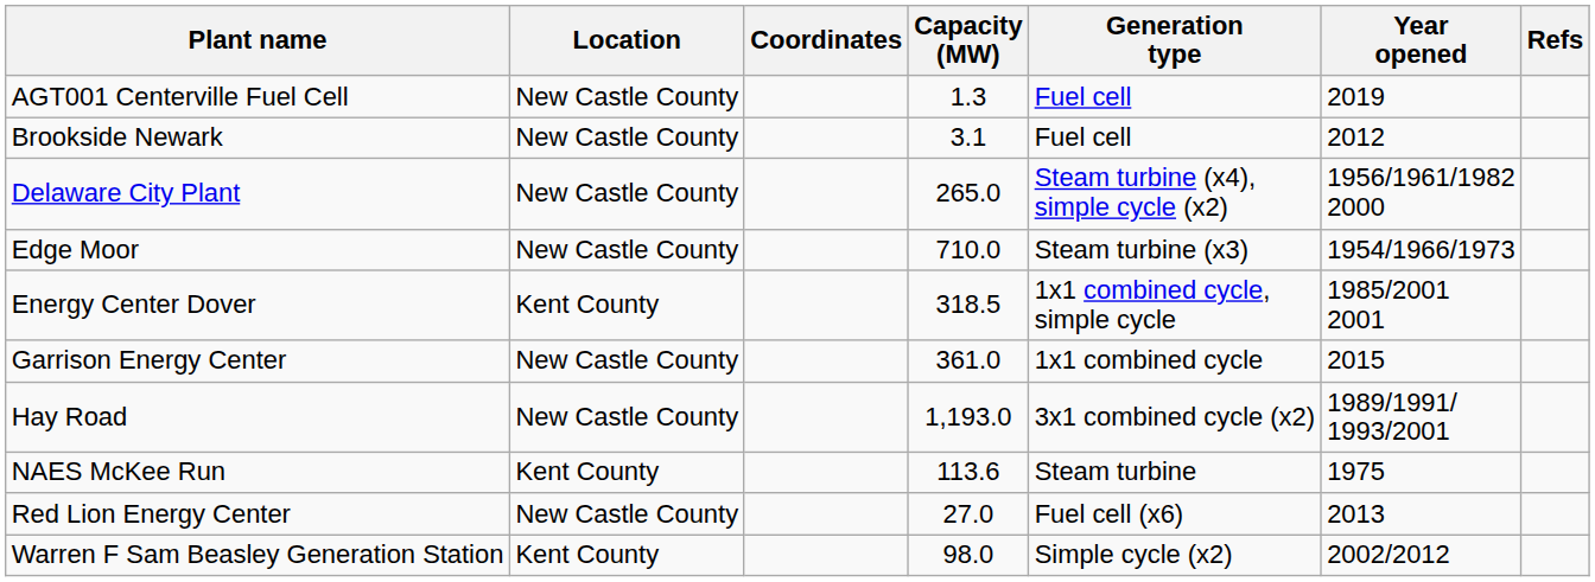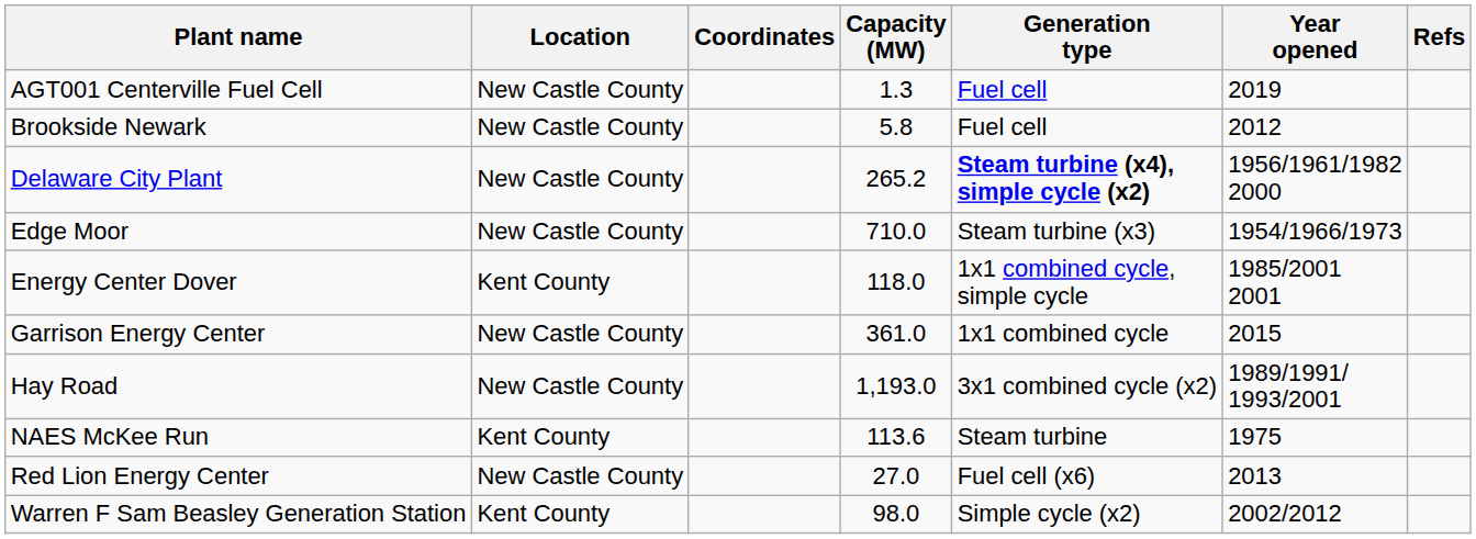 <table class="wikitable sortable">
 <tr>
 <th>Plant name</th>
 <th>Location</th>
 <th>Coordinates</th>
 <th>Capacity<br>(MW)</th>
 <th>Generation<br>type</th>
 <th>Year<br>opened</th>
 <th>Refs</th>
 </tr>
 <tr>
 <td>AGT001 Centerville Fuel Cell</td>
 <td>New Castle County</td>
 <td></td>
 <td align=center>1.3</td>
 <td><a href='#'>Fuel cell</a></td>
 <td>2019</td>
 <td></td>
 </tr>
 <tr>
 <td>Brookside Newark</td>
 <td>New Castle County</td>
 <td></td>
-<td align=center>3.1</td>
+<td align=center>5.8</td>
 <td>Fuel cell</td>
 <td>2012</td>
 <td></td>
 </tr>
 <tr>
 <td><a href='#'>Delaware City Plant</a></td>
 <td>New Castle County</td>
 <td></td>
-<td align=center>265.0</td>
-<td><a href='#'>Steam turbine</a> (x4),<br><a href='#'>simple cycle</a> (x2)</td>
+<td align=center>265.2</td>
+<td><strong><a href='#'>Steam turbine</a> (x4),<br><a href='#'>simple cycle</a> (x2)</strong></td>
 <td>1956/1961/1982<br>2000</td>
 <td></td>
 </tr>
 <tr>
 <td>Edge Moor</td>
 <td>New Castle County</td>
 <td></td>
 <td align=center>710.0</td>
 <td>Steam turbine (x3)</td>
 <td>1954/1966/1973</td>
 <td></td>
 </tr>
 <tr>
 <td>Energy Center Dover</td>
 <td>Kent County</td>
 <td></td>
-<td align=center>318.5</td>
+<td align=center>118.0</td>
 <td>1x1 <a href='#'>combined cycle</a>,<br>simple cycle</td>
 <td>1985/2001<br>2001</td>
 <td></td>
 </tr>
 <tr>
 <td>Garrison Energy Center</td>
 <td>New Castle County</td>
 <td></td>
 <td align=center>361.0</td>
 <td>1x1 combined cycle</td>
 <td>2015</td>
 <td></td>
 </tr>
 <tr>
 <td>Hay Road</td>
 <td>New Castle County</td>
 <td></td>
 <td align=center>1,193.0</td>
 <td>3x1 combined cycle (x2)</td>
 <td>1989/1991/<br>1993/2001</td>
 <td></td>
 </tr>
 <tr>
 <td>NAES McKee Run</td>
 <td>Kent County</td>
 <td></td>
 <td align=center>113.6</td>
 <td>Steam turbine</td>
 <td>1975</td>
 <td></td>
 </tr>
 <tr>
 <td>Red Lion Energy Center</td>
 <td>New Castle County</td>
 <td></td>
 <td align=center>27.0</td>
 <td>Fuel cell (x6)</td>
 <td>2013</td>
 <td></td>
 </tr>
 <tr>
 <td>Warren F Sam Beasley Generation Station</td>
 <td>Kent County</td>
 <td></td>
 <td align=center>98.0</td>
 <td>Simple cycle (x2)</td>
 <td>2002/2012</td>
 <td></td>
 </tr>
 </table>
